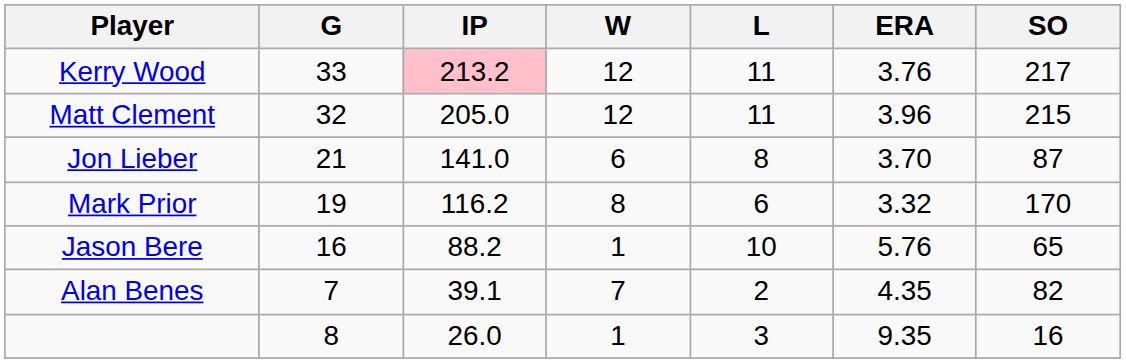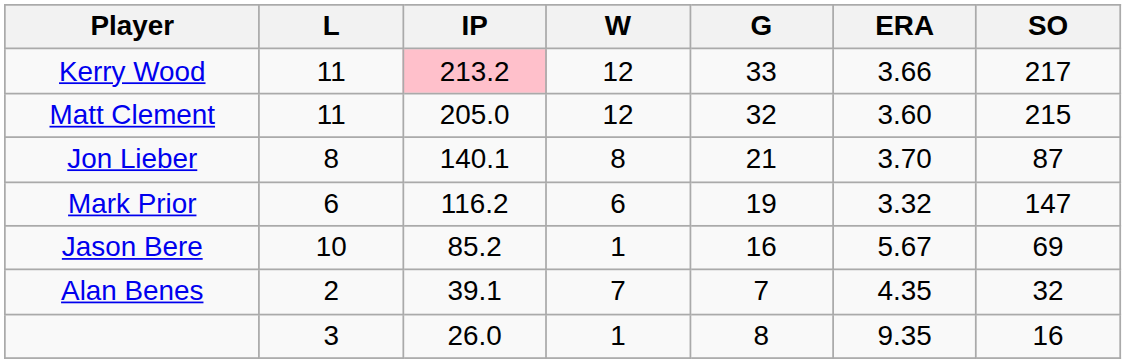 <table class="wikitable sortable">
 <tr>
 <th width="16%" bgcolor="#ddddff">Player</th>
-<th width="9%" bgcolor="#ddddff">G</th>
+<th width="9%" bgcolor="#ddddff">L</th>
 <th width="9%" bgcolor="#ddddff">IP</th>
 <th width="9%" bgcolor="#ddddff">W</th>
-<th width="9%" bgcolor="#ddddff">L</th>
+<th width="9%" bgcolor="#ddddff">G</th>
 <th width="9%" bgcolor="#ddddff">ERA</th>
 <th width="9%" bgcolor="#ddddff">SO</th>
 </tr>
 <tr align="center">
 <td><a href='#'>Kerry Wood</a></td>
-<td>33</td>
+<td>11</td>
 <td style="background: pink;">213.2</td>
 <td>12</td>
-<td>11</td>
-<td>3.76</td>
+<td>33</td>
+<td>3.66</td>
 <td>217</td>
 </tr>
 <tr align=center>
 <td><a href='#'>Matt Clement</a></td>
-<td>32</td>
+<td>11</td>
 <td>205.0</td>
 <td>12</td>
-<td>11</td>
-<td>3.96</td>
+<td>32</td>
+<td>3.60</td>
 <td>215</td>
 </tr>
 <tr align=center>
 <td><a href='#'>Jon Lieber</a></td>
+<td>8</td>
+<td>140.1</td>
+<td>8</td>
 <td>21</td>
-<td>141.0</td>
-<td>6</td>
-<td>8</td>
 <td>3.70</td>
 <td>87</td>
 </tr>
 <tr align=center>
 <td><a href='#'>Mark Prior</a></td>
+<td>6</td>
+<td>116.2</td>
+<td>6</td>
 <td>19</td>
-<td>116.2</td>
-<td>8</td>
-<td>6</td>
 <td>3.32</td>
-<td>170</td>
+<td>147</td>
 </tr>
 <tr align=center>
 <td><a href='#'>Jason Bere</a></td>
+<td>10</td>
+<td>85.2</td>
+<td>1</td>
 <td>16</td>
-<td>88.2</td>
-<td>1</td>
-<td>10</td>
-<td>5.76</td>
-<td>65</td>
+<td>5.67</td>
+<td>69</td>
 </tr>
 <tr align=center>
 <td><a href='#'>Alan Benes</a></td>
-<td>7</td>
+<td>2</td>
 <td>39.1</td>
 <td>7</td>
-<td>2</td>
+<td>7</td>
 <td>4.35</td>
-<td>82</td>
+<td>32</td>
 </tr>
 <tr align=center>
 <td></td>
-<td>8</td>
+<td>3</td>
 <td>26.0</td>
 <td>1</td>
-<td>3</td>
+<td>8</td>
 <td>9.35</td>
 <td>16</td>
 </tr>
 </table>
